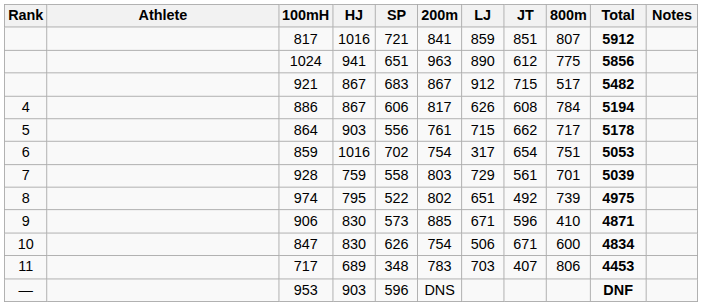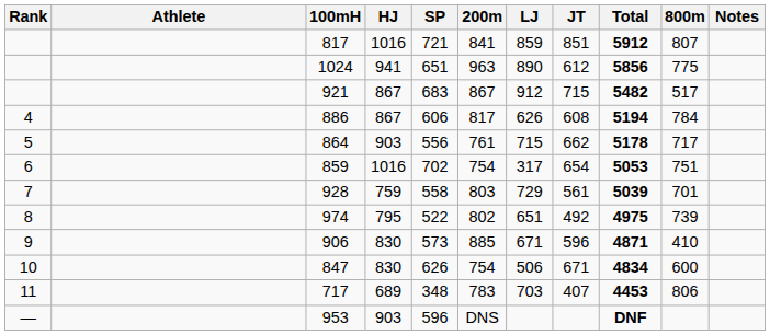 <table class=wikitable style="text-align:center">
 <tr>
 <th width=40>Rank</th>
 <th width=250>Athlete</th>
 <th width=40>100mH</th>
 <th width=40>HJ</th>
 <th width=40>SP</th>
 <th width=40>200m</th>
 <th width=40>LJ</th>
 <th width=40>JT</th>
+<th width=55>Total</th>
 <th width=40>800m</th>
-<th width=55>Total</th>
 <th width=50>Notes</th>
 </tr>
 <tr>
 <td></td>
 <td align=left></td>
 <td>817</td>
 <td>1016</td>
 <td>721</td>
 <td>841</td>
 <td>859</td>
 <td>851</td>
+<td><strong>5912</strong></td>
 <td>807</td>
-<td><strong>5912</strong></td>
 <td></td>
 </tr>
 <tr>
 <td></td>
 <td align=left></td>
 <td>1024</td>
 <td>941</td>
 <td>651</td>
 <td>963</td>
 <td>890</td>
 <td>612</td>
+<td><strong>5856</strong></td>
 <td>775</td>
-<td><strong>5856</strong></td>
 <td></td>
 </tr>
 <tr>
 <td></td>
 <td align=left></td>
 <td>921</td>
 <td>867</td>
 <td>683</td>
 <td>867</td>
 <td>912</td>
 <td>715</td>
+<td><strong>5482</strong></td>
 <td>517</td>
-<td><strong>5482</strong></td>
 <td></td>
 </tr>
 <tr>
 <td>4</td>
 <td align=left></td>
 <td>886</td>
 <td>867</td>
 <td>606</td>
 <td>817</td>
 <td>626</td>
 <td>608</td>
+<td><strong>5194</strong></td>
 <td>784</td>
-<td><strong>5194</strong></td>
 <td></td>
 </tr>
 <tr>
 <td>5</td>
 <td align=left></td>
 <td>864</td>
 <td>903</td>
 <td>556</td>
 <td>761</td>
 <td>715</td>
 <td>662</td>
+<td><strong>5178</strong></td>
 <td>717</td>
-<td><strong>5178</strong></td>
 <td></td>
 </tr>
 <tr>
 <td>6</td>
 <td align=left></td>
 <td>859</td>
 <td>1016</td>
 <td>702</td>
 <td>754</td>
 <td>317</td>
 <td>654</td>
+<td><strong>5053</strong></td>
 <td>751</td>
-<td><strong>5053</strong></td>
 <td></td>
 </tr>
 <tr>
 <td>7</td>
 <td align=left></td>
 <td>928</td>
 <td>759</td>
 <td>558</td>
 <td>803</td>
 <td>729</td>
 <td>561</td>
+<td><strong>5039</strong></td>
 <td>701</td>
-<td><strong>5039</strong></td>
 <td></td>
 </tr>
 <tr>
 <td>8</td>
 <td align=left></td>
 <td>974</td>
 <td>795</td>
 <td>522</td>
 <td>802</td>
 <td>651</td>
 <td>492</td>
+<td><strong>4975</strong></td>
 <td>739</td>
-<td><strong>4975</strong></td>
 <td></td>
 </tr>
 <tr>
 <td>9</td>
 <td align=left></td>
 <td>906</td>
 <td>830</td>
 <td>573</td>
 <td>885</td>
 <td>671</td>
 <td>596</td>
+<td><strong>4871</strong></td>
 <td>410</td>
-<td><strong>4871</strong></td>
 <td></td>
 </tr>
 <tr>
 <td>10</td>
 <td align=left></td>
 <td>847</td>
 <td>830</td>
 <td>626</td>
 <td>754</td>
 <td>506</td>
 <td>671</td>
+<td><strong>4834</strong></td>
 <td>600</td>
-<td><strong>4834</strong></td>
 <td></td>
 </tr>
 <tr>
 <td>11</td>
 <td align=left></td>
 <td>717</td>
 <td>689</td>
 <td>348</td>
 <td>783</td>
 <td>703</td>
 <td>407</td>
+<td><strong>4453</strong></td>
 <td>806</td>
-<td><strong>4453</strong></td>
 <td></td>
 </tr>
 <tr>
 <td>—</td>
 <td align=left></td>
 <td>953</td>
 <td>903</td>
 <td>596</td>
 <td>DNS</td>
 <td></td>
 <td></td>
+<td><strong>DNF</strong></td>
 <td></td>
-<td><strong>DNF</strong></td>
 <td></td>
 </tr>
 </table>
